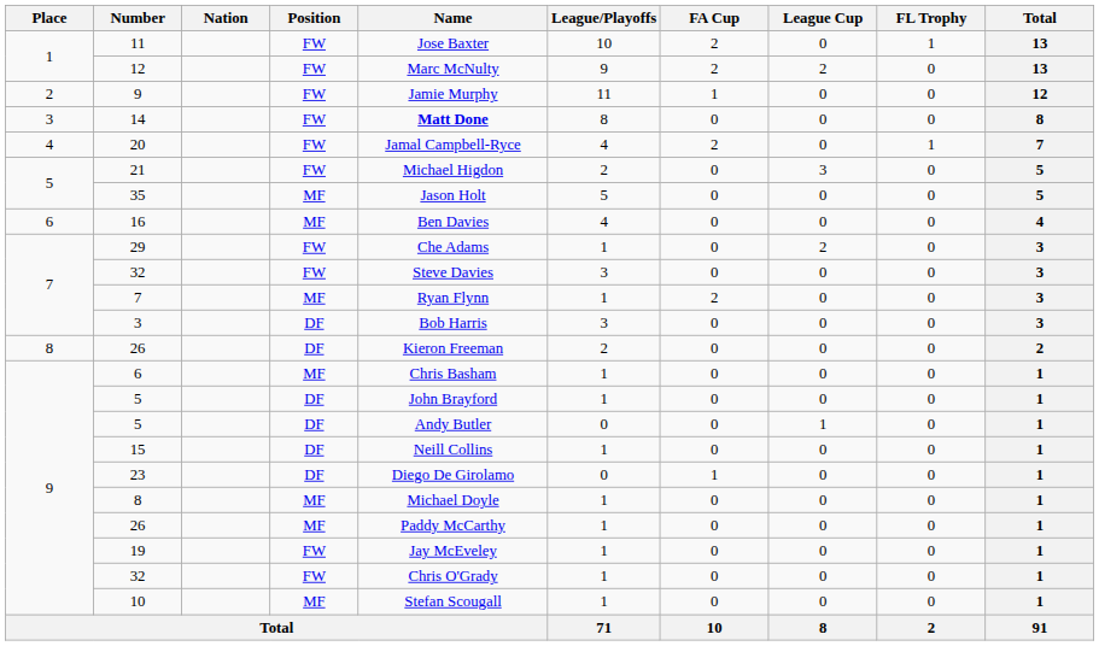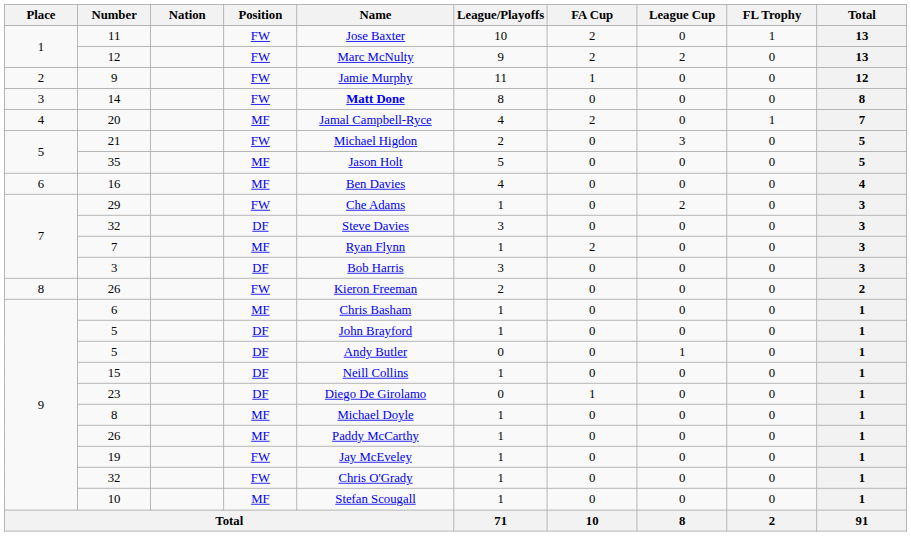 <table class="wikitable" style="font-size: 95%; text-align: center;">
 <tr>
 <th width=80>Place</th>
 <th width=80>Number</th>
 <th width=80>Nation</th>
 <th width=80>Position</th>
 <th width=180>Name</th>
 <th width=100>League/Playoffs</th>
 <th width=100>FA Cup</th>
 <th width=100>League Cup</th>
 <th width=100>FL Trophy</th>
 <th width=100>Total</th>
 </tr>
 <tr>
 <td rowspan="2">1</td>
 <td>11</td>
 <td></td>
 <td><a href='#'>FW</a></td>
 <td><a href='#'>Jose Baxter</a></td>
 <td>10</td>
 <td>2</td>
 <td>0</td>
 <td>1</td>
 <th>13</th>
 </tr>
 <tr>
 <td>12</td>
 <td></td>
 <td><a href='#'>FW</a></td>
 <td><a href='#'>Marc McNulty</a></td>
 <td>9</td>
 <td>2</td>
 <td>2</td>
 <td>0</td>
 <th>13</th>
 </tr>
 <tr>
 <td>2</td>
 <td>9</td>
 <td></td>
 <td><a href='#'>FW</a></td>
 <td><a href='#'>Jamie Murphy</a></td>
 <td>11</td>
 <td>1</td>
 <td>0</td>
 <td>0</td>
 <th>12</th>
 </tr>
 <tr>
 <td>3</td>
 <td>14</td>
 <td></td>
 <td><a href='#'>FW</a></td>
 <td><strong><a href='#'>Matt Done</a></strong></td>
 <td>8</td>
 <td>0</td>
 <td>0</td>
 <td>0</td>
 <th>8</th>
 </tr>
 <tr>
 <td>4</td>
 <td>20</td>
 <td></td>
-<td><a href='#'>FW</a></td>
+<td><a href='#'>MF</a></td>
 <td><a href='#'>Jamal Campbell-Ryce</a></td>
 <td>4</td>
 <td>2</td>
 <td>0</td>
 <td>1</td>
 <th>7</th>
 </tr>
 <tr>
 <td rowspan="2">5</td>
 <td>21</td>
 <td></td>
 <td><a href='#'>FW</a></td>
 <td><a href='#'>Michael Higdon</a></td>
 <td>2</td>
 <td>0</td>
 <td>3</td>
 <td>0</td>
 <th>5</th>
 </tr>
 <tr>
 <td>35</td>
 <td></td>
 <td><a href='#'>MF</a></td>
 <td><a href='#'>Jason Holt</a></td>
 <td>5</td>
 <td>0</td>
 <td>0</td>
 <td>0</td>
 <th>5</th>
 </tr>
 <tr>
 <td>6</td>
 <td>16</td>
 <td></td>
 <td><a href='#'>MF</a></td>
 <td><a href='#'>Ben Davies</a></td>
 <td>4</td>
 <td>0</td>
 <td>0</td>
 <td>0</td>
 <th>4</th>
 </tr>
 <tr>
 <td rowspan="4">7</td>
 <td>29</td>
 <td></td>
 <td><a href='#'>FW</a></td>
 <td><a href='#'>Che Adams</a></td>
 <td>1</td>
 <td>0</td>
 <td>2</td>
 <td>0</td>
 <th>3</th>
 </tr>
 <tr>
 <td>32</td>
 <td></td>
-<td><a href='#'>FW</a></td>
+<td><a href='#'>DF</a></td>
 <td><a href='#'>Steve Davies</a></td>
 <td>3</td>
 <td>0</td>
 <td>0</td>
 <td>0</td>
 <th>3</th>
 </tr>
 <tr>
 <td>7</td>
 <td></td>
 <td><a href='#'>MF</a></td>
 <td><a href='#'>Ryan Flynn</a></td>
 <td>1</td>
 <td>2</td>
 <td>0</td>
 <td>0</td>
 <th>3</th>
 </tr>
 <tr>
 <td>3</td>
 <td></td>
 <td><a href='#'>DF</a></td>
 <td><a href='#'>Bob Harris</a></td>
 <td>3</td>
 <td>0</td>
 <td>0</td>
 <td>0</td>
 <th>3</th>
 </tr>
 <tr>
 <td>8</td>
 <td>26</td>
 <td></td>
-<td><a href='#'>DF</a></td>
+<td><a href='#'>FW</a></td>
 <td><a href='#'>Kieron Freeman</a></td>
 <td>2</td>
 <td>0</td>
 <td>0</td>
 <td>0</td>
 <th>2</th>
 </tr>
 <tr>
 <td rowspan="10">9</td>
 <td>6</td>
 <td></td>
 <td><a href='#'>MF</a></td>
 <td><a href='#'>Chris Basham</a></td>
 <td>1</td>
 <td>0</td>
 <td>0</td>
 <td>0</td>
 <th>1</th>
 </tr>
 <tr>
 <td>5</td>
 <td></td>
 <td><a href='#'>DF</a></td>
 <td><a href='#'>John Brayford</a></td>
 <td>1</td>
 <td>0</td>
 <td>0</td>
 <td>0</td>
 <th>1</th>
 </tr>
 <tr>
 <td>5</td>
 <td></td>
 <td><a href='#'>DF</a></td>
 <td><a href='#'>Andy Butler</a></td>
 <td>0</td>
 <td>0</td>
 <td>1</td>
 <td>0</td>
 <th>1</th>
 </tr>
 <tr>
 <td>15</td>
 <td></td>
 <td><a href='#'>DF</a></td>
 <td><a href='#'>Neill Collins</a></td>
 <td>1</td>
 <td>0</td>
 <td>0</td>
 <td>0</td>
 <th>1</th>
 </tr>
 <tr>
 <td>23</td>
 <td></td>
 <td><a href='#'>DF</a></td>
 <td><a href='#'>Diego De Girolamo</a></td>
 <td>0</td>
 <td>1</td>
 <td>0</td>
 <td>0</td>
 <th>1</th>
 </tr>
 <tr>
 <td>8</td>
 <td></td>
 <td><a href='#'>MF</a></td>
 <td><a href='#'>Michael Doyle</a></td>
 <td>1</td>
 <td>0</td>
 <td>0</td>
 <td>0</td>
 <th>1</th>
 </tr>
 <tr>
 <td>26</td>
 <td></td>
 <td><a href='#'>MF</a></td>
 <td><a href='#'>Paddy McCarthy</a></td>
 <td>1</td>
 <td>0</td>
 <td>0</td>
 <td>0</td>
 <th>1</th>
 </tr>
 <tr>
 <td>19</td>
 <td></td>
 <td><a href='#'>FW</a></td>
 <td><a href='#'>Jay McEveley</a></td>
 <td>1</td>
 <td>0</td>
 <td>0</td>
 <td>0</td>
 <th>1</th>
 </tr>
 <tr>
 <td>32</td>
 <td></td>
 <td><a href='#'>FW</a></td>
 <td><a href='#'>Chris O'Grady</a></td>
 <td>1</td>
 <td>0</td>
 <td>0</td>
 <td>0</td>
 <th>1</th>
 </tr>
 <tr>
 <td>10</td>
 <td></td>
 <td><a href='#'>MF</a></td>
 <td><a href='#'>Stefan Scougall</a></td>
 <td>1</td>
 <td>0</td>
 <td>0</td>
 <td>0</td>
 <th>1</th>
 </tr>
 <tr>
 <th colspan="5">Total</th>
 <th>71</th>
 <th>10</th>
 <th>8</th>
 <th>2</th>
 <th>91</th>
 </tr>
 </table>
